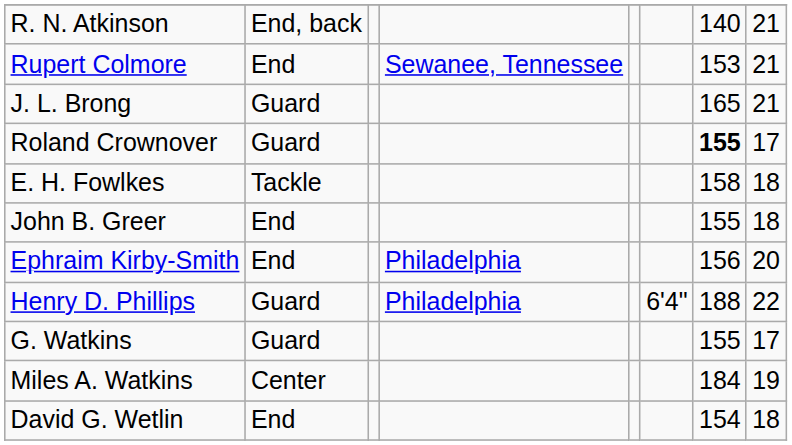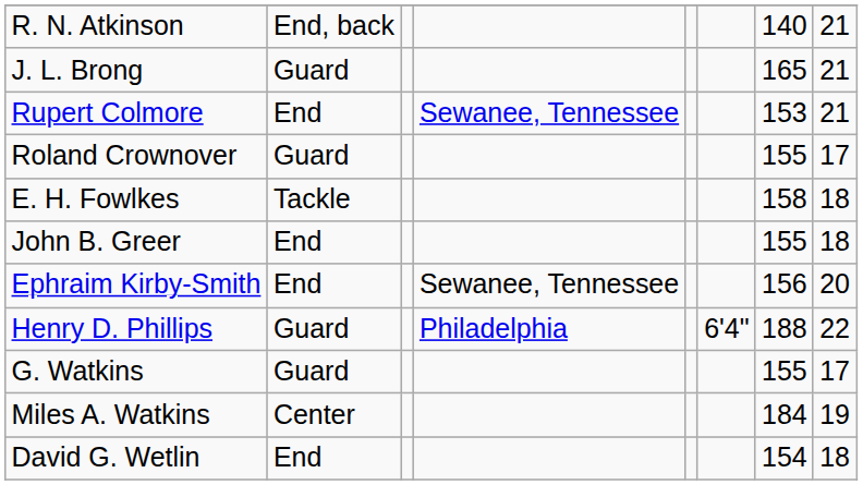 <table class="wikitable">
 <tr>
 </tr>
 <tr>
 <td>R. N. Atkinson</td>
 <td>End, back</td>
 <td></td>
 <td></td>
 <td></td>
 <td></td>
 <td>140</td>
 <td>21</td>
 </tr>
 <tr>
+<td>J. L. Brong</td>
+<td>Guard</td>
+<td></td>
+<td></td>
+<td></td>
+<td></td>
+<td>165</td>
+<td>21</td>
+</tr>
+<tr>
 <td><a href='#'>Rupert Colmore</a></td>
 <td>End</td>
 <td></td>
 <td><a href='#'>Sewanee, Tennessee</a></td>
 <td></td>
 <td></td>
 <td>153</td>
 <td>21</td>
 </tr>
 <tr>
-<td>J. L. Brong</td>
-<td>Guard</td>
-<td></td>
-<td></td>
-<td></td>
-<td></td>
-<td>165</td>
-<td>21</td>
-</tr>
-<tr>
 <td>Roland Crownover</td>
 <td>Guard</td>
 <td></td>
 <td></td>
 <td></td>
 <td></td>
-<td><strong>155</strong></td>
+<td>155</td>
 <td>17</td>
 </tr>
 <tr>
 <td>E. H. Fowlkes</td>
 <td>Tackle</td>
 <td></td>
 <td></td>
 <td></td>
 <td></td>
 <td>158</td>
 <td>18</td>
 </tr>
 <tr>
 <td>John B. Greer</td>
 <td>End</td>
 <td></td>
 <td></td>
 <td></td>
 <td></td>
 <td>155</td>
 <td>18</td>
 </tr>
 <tr>
 <td><a href='#'>Ephraim Kirby-Smith</a></td>
 <td>End</td>
 <td></td>
-<td><a href='#'>Philadelphia</a></td>
+<td>Sewanee, Tennessee</td>
 <td></td>
 <td></td>
 <td>156</td>
 <td>20</td>
 </tr>
 <tr>
 <td><a href='#'>Henry D. Phillips</a></td>
 <td>Guard</td>
 <td></td>
 <td><a href='#'>Philadelphia</a></td>
 <td></td>
 <td>6'4"</td>
 <td>188</td>
 <td>22</td>
 </tr>
 <tr>
 <td>G. Watkins</td>
 <td>Guard</td>
 <td></td>
 <td></td>
 <td></td>
 <td></td>
 <td>155</td>
 <td>17</td>
 </tr>
 <tr>
 <td>Miles A. Watkins</td>
 <td>Center</td>
 <td></td>
 <td></td>
 <td></td>
 <td></td>
 <td>184</td>
 <td>19</td>
 </tr>
 <tr>
 <td>David G. Wetlin</td>
 <td>End</td>
 <td></td>
 <td></td>
 <td></td>
 <td></td>
 <td>154</td>
 <td>18</td>
 </tr>
 </table>
